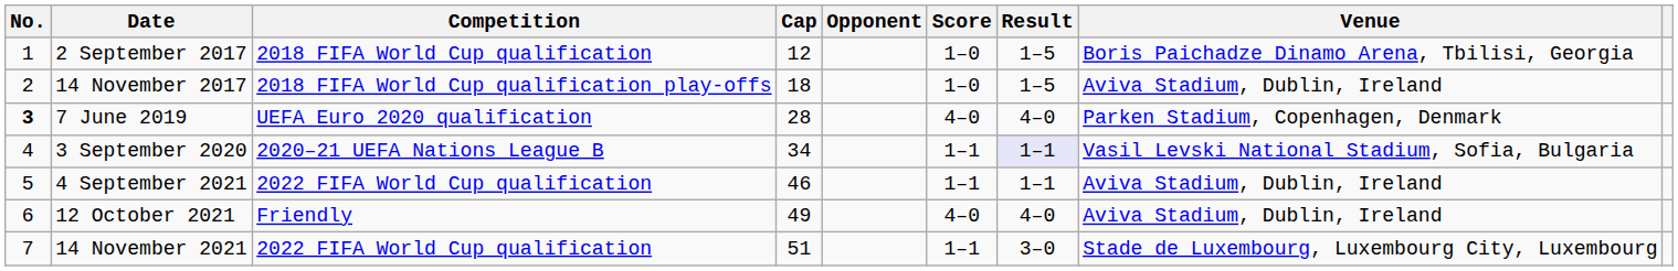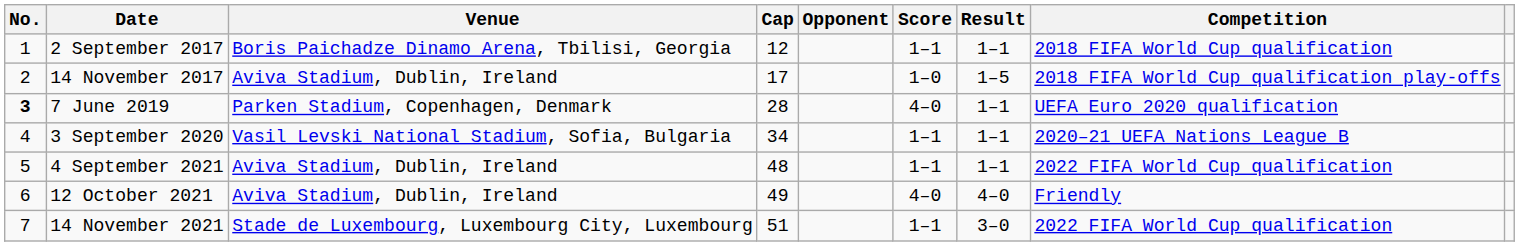 <table class="wikitable sortable">
 <tr>
 <th scope=col>No.</th>
 <th scope=col>Date</th>
-<th scope=col>Competition</th>
+<th scope=col>Venue</th>
 <th scope=col>Cap</th>
 <th scope=col>Opponent</th>
 <th scope=col>Score</th>
 <th scope=col>Result</th>
-<th scope=col>Venue</th>
+<th scope=col>Competition</th>
 <th scope=col></th>
 </tr>
 <tr>
 <td align=center>1</td>
 <td>2 September 2017</td>
-<td><a href='#'>2018 FIFA World Cup qualification</a></td>
+<td><a href='#'>Boris Paichadze Dinamo Arena</a>, Tbilisi, Georgia</td>
 <td align=center>12</td>
 <td></td>
-<td align=center>1–0</td>
-<td align=center>1–5</td>
-<td><a href='#'>Boris Paichadze Dinamo Arena</a>, Tbilisi, Georgia</td>
+<td align=center>1–1</td>
+<td align=center>1–1</td>
+<td><a href='#'>2018 FIFA World Cup qualification</a></td>
 <td align=center></td>
 </tr>
 <tr>
 <td align=center>2</td>
 <td>14 November 2017</td>
-<td><a href='#'>2018 FIFA World Cup qualification play-offs</a></td>
-<td align=center>18</td>
+<td><a href='#'>Aviva Stadium</a>, Dublin, Ireland</td>
+<td align=center>17</td>
 <td></td>
 <td align=center>1–0</td>
 <td align=center>1–5</td>
-<td><a href='#'>Aviva Stadium</a>, Dublin, Ireland</td>
+<td><a href='#'>2018 FIFA World Cup qualification play-offs</a></td>
 <td align=center></td>
 </tr>
 <tr>
 <td align=center><strong>3</strong></td>
 <td>7 June 2019</td>
-<td><a href='#'>UEFA Euro 2020 qualification</a></td>
+<td><a href='#'>Parken Stadium</a>, Copenhagen, Denmark</td>
 <td align=center>28</td>
 <td></td>
 <td align=center>4–0</td>
-<td align=center>4–0</td>
-<td><a href='#'>Parken Stadium</a>, Copenhagen, Denmark</td>
+<td align=center>1–1</td>
+<td><a href='#'>UEFA Euro 2020 qualification</a></td>
 <td align=center></td>
 </tr>
 <tr>
 <td align=center>4</td>
 <td>3 September 2020</td>
-<td><a href='#'>2020–21 UEFA Nations League B</a></td>
+<td><a href='#'>Vasil Levski National Stadium</a>, Sofia, Bulgaria</td>
 <td align=center>34</td>
 <td></td>
 <td align=center>1–1</td>
-<td align=center style="background: lavender;">1–1</td>
-<td><a href='#'>Vasil Levski National Stadium</a>, Sofia, Bulgaria</td>
+<td align=center>1–1</td>
+<td><a href='#'>2020–21 UEFA Nations League B</a></td>
 <td align=center></td>
 </tr>
 <tr>
 <td align=center>5</td>
 <td>4 September 2021</td>
-<td><a href='#'>2022 FIFA World Cup qualification</a></td>
-<td align=center>46</td>
+<td><a href='#'>Aviva Stadium</a>, Dublin, Ireland</td>
+<td align=center>48</td>
 <td></td>
 <td align=center>1–1</td>
 <td align=center>1–1</td>
-<td><a href='#'>Aviva Stadium</a>, Dublin, Ireland</td>
+<td><a href='#'>2022 FIFA World Cup qualification</a></td>
 <td align=center></td>
 </tr>
 <tr>
 <td align=center>6</td>
 <td>12 October 2021</td>
-<td><a href='#'>Friendly</a></td>
+<td><a href='#'>Aviva Stadium</a>, Dublin, Ireland</td>
 <td align=center>49</td>
 <td></td>
 <td align=center>4–0</td>
 <td align=center>4–0</td>
-<td><a href='#'>Aviva Stadium</a>, Dublin, Ireland</td>
+<td><a href='#'>Friendly</a></td>
 <td align=center></td>
 </tr>
 <tr>
 <td align=center>7</td>
 <td>14 November 2021</td>
-<td><a href='#'>2022 FIFA World Cup qualification</a></td>
+<td><a href='#'>Stade de Luxembourg</a>, Luxembourg City, Luxembourg</td>
 <td align=center>51</td>
 <td></td>
 <td align=center>1–1</td>
 <td align=center>3–0</td>
-<td><a href='#'>Stade de Luxembourg</a>, Luxembourg City, Luxembourg</td>
+<td><a href='#'>2022 FIFA World Cup qualification</a></td>
 <td align=center></td>
 </tr>
 </table>
